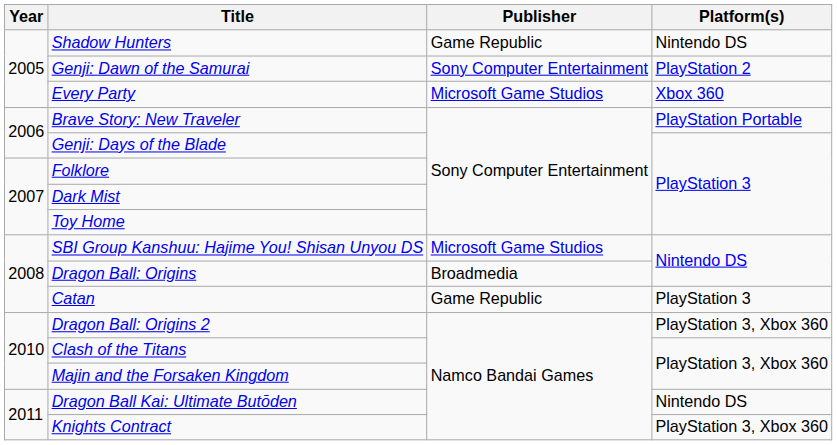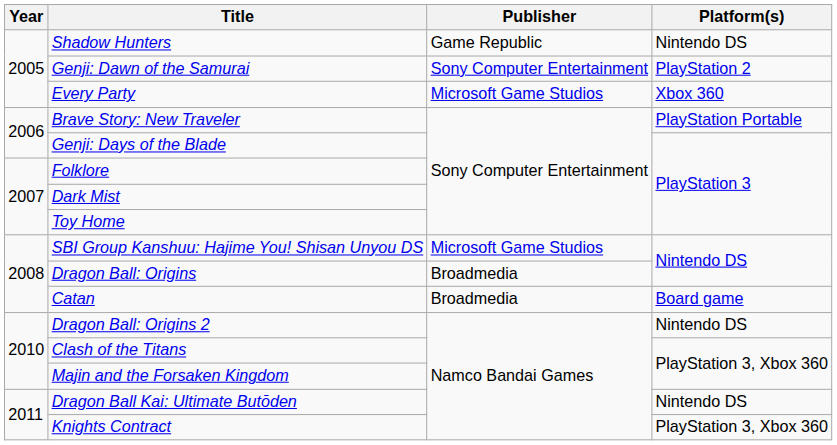 <table class="wikitable">
 <tr>
 <th>Year</th>
 <th>Title</th>
 <th>Publisher</th>
 <th>Platform(s)</th>
 </tr>
 <tr>
 <td rowspan="3">2005</td>
 <td><em><a href='#'>Shadow Hunters</a></em></td>
 <td>Game Republic</td>
 <td>Nintendo DS</td>
 </tr>
 <tr>
 <td><em><a href='#'>Genji: Dawn of the Samurai</a></em></td>
 <td><a href='#'>Sony Computer Entertainment</a></td>
 <td><a href='#'>PlayStation 2</a></td>
 </tr>
 <tr>
 <td><em><a href='#'>Every Party</a></em></td>
 <td><a href='#'>Microsoft Game Studios</a></td>
 <td><a href='#'>Xbox 360</a></td>
 </tr>
 <tr>
 <td rowspan="2">2006</td>
 <td><em><a href='#'>Brave Story: New Traveler</a></em></td>
 <td rowspan="5">Sony Computer Entertainment</td>
 <td><a href='#'>PlayStation Portable</a></td>
 </tr>
 <tr>
 <td><em><a href='#'>Genji: Days of the Blade</a></em></td>
 <td rowspan="4"><a href='#'>PlayStation 3</a></td>
 </tr>
 <tr>
 <td rowspan="3">2007</td>
 <td><em><a href='#'>Folklore</a></em></td>
 </tr>
 <tr>
 <td><em><a href='#'>Dark Mist</a></em></td>
 </tr>
 <tr>
 <td><em><a href='#'>Toy Home</a></em></td>
 </tr>
 <tr>
 <td rowspan="3">2008</td>
 <td><em><a href='#'>SBI Group Kanshuu: Hajime You! Shisan Unyou DS</a></em></td>
 <td><a href='#'>Microsoft Game Studios</a></td>
 <td rowspan="2"><a href='#'>Nintendo DS</a></td>
 </tr>
 <tr>
 <td><em><a href='#'>Dragon Ball: Origins</a></em></td>
 <td>Broadmedia</td>
 </tr>
 <tr>
 <td><em><a href='#'>Catan</a></em></td>
-<td>Game Republic</td>
-<td>PlayStation 3</td>
+<td>Broadmedia</td>
+<td><a href='#'>Board game</a></td>
 </tr>
 <tr>
 <td rowspan="3">2010</td>
 <td><em><a href='#'>Dragon Ball: Origins 2</a></em></td>
 <td rowspan="5">Namco Bandai Games</td>
-<td>PlayStation 3, Xbox 360</td>
+<td>Nintendo DS</td>
 </tr>
 <tr>
 <td><em><a href='#'>Clash of the Titans</a></em></td>
 <td rowspan="2">PlayStation 3, Xbox 360</td>
 </tr>
 <tr>
 <td><em><a href='#'>Majin and the Forsaken Kingdom</a></em></td>
 </tr>
 <tr>
 <td rowspan="2">2011</td>
 <td><em><a href='#'>Dragon Ball Kai: Ultimate Butōden</a></em></td>
 <td>Nintendo DS</td>
 </tr>
 <tr>
 <td><em><a href='#'>Knights Contract</a></em></td>
 <td>PlayStation 3, Xbox 360</td>
 </tr>
 </table>
